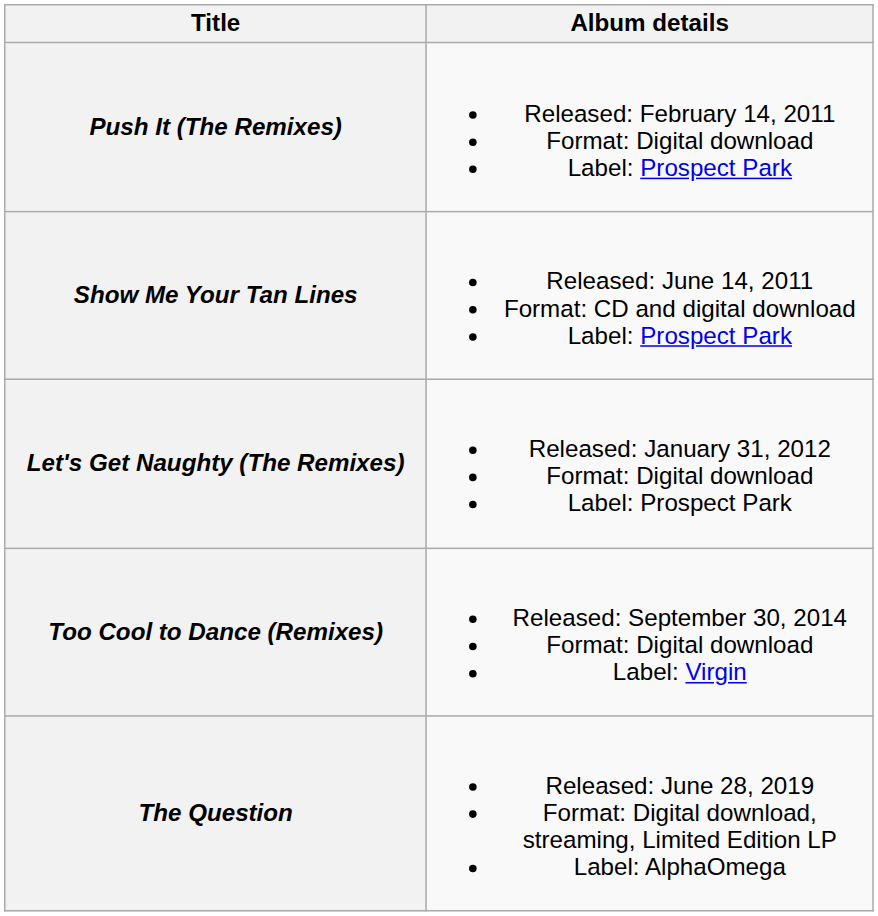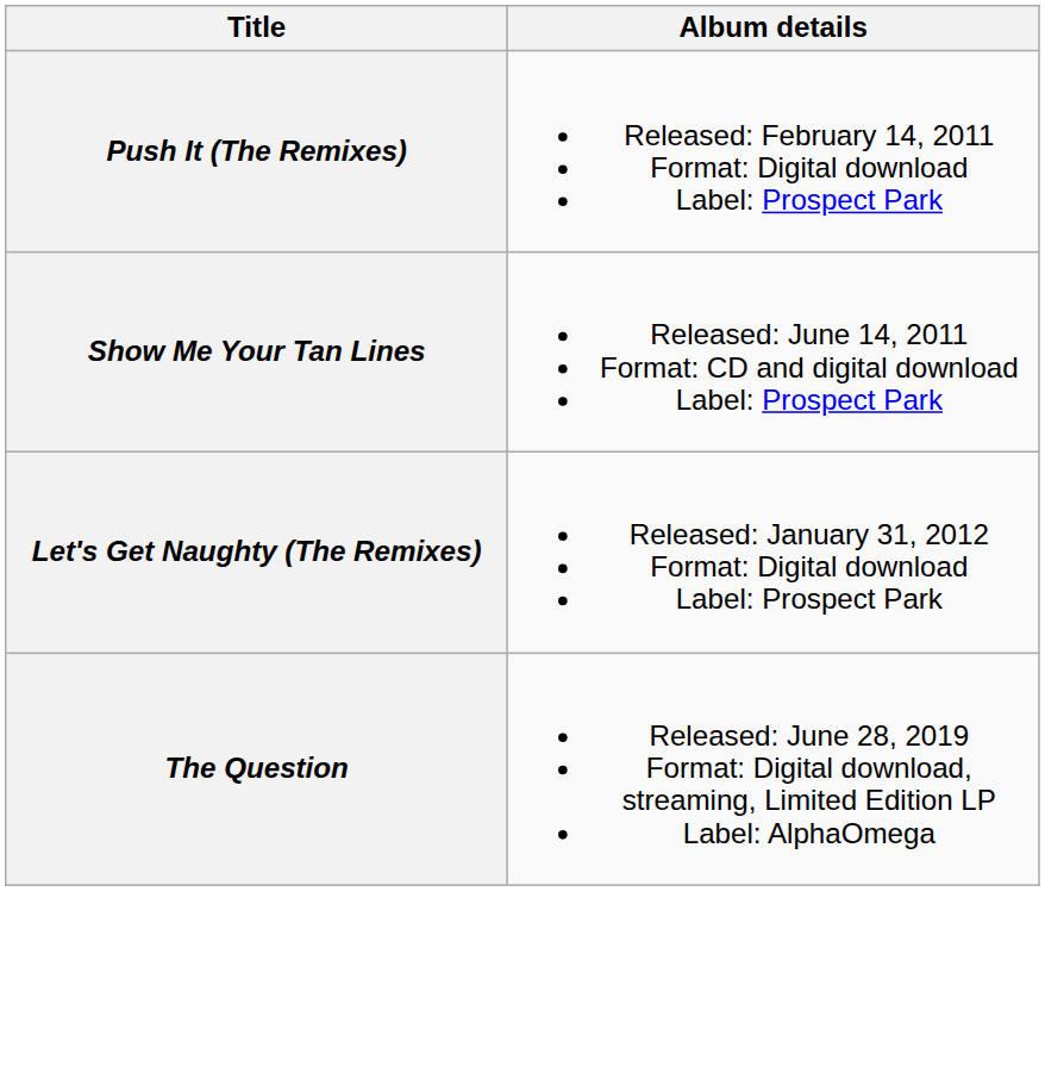 <table class="wikitable plainrowheaders" style="text-align:center;">
 <tr>
 <th scope="col" style="width:17em;">Title</th>
 <th scope="col" style="width:18em;">Album details</th>
 </tr>
 <tr>
 <th scope="row"><em>Push It (The Remixes)</em></th>
 <td><br><ul><li>Released: February 14, 2011</li><li>Format: Digital download</li><li>Label: <a href='#'>Prospect Park</a></li></ul></td>
 </tr>
 <tr>
 <th scope="row"><em>Show Me Your Tan Lines</em></th>
 <td><br><ul><li>Released: June 14, 2011</li><li>Format: CD and digital download</li><li>Label: <a href='#'>Prospect Park</a></li></ul></td>
 </tr>
 <tr>
 <th scope="row"><em>Let's Get Naughty (The Remixes)</em></th>
 <td><br><ul><li>Released: January 31, 2012</li><li>Format: Digital download</li><li>Label: Prospect Park</li></ul></td>
 </tr>
 <tr>
-<th scope="row"><em>Too Cool to Dance (Remixes)</em></th>
-<td><br><ul><li>Released: September 30, 2014</li><li>Format: Digital download</li><li>Label: <a href='#'>Virgin</a></li></ul></td>
-</tr>
-<tr>
 <th scope="row"><em>The Question</em></th>
 <td><br><ul><li>Released: June 28, 2019</li><li>Format: Digital download, streaming, Limited Edition LP</li><li>Label: AlphaOmega</li></ul></td>
 </tr>
 </table>
